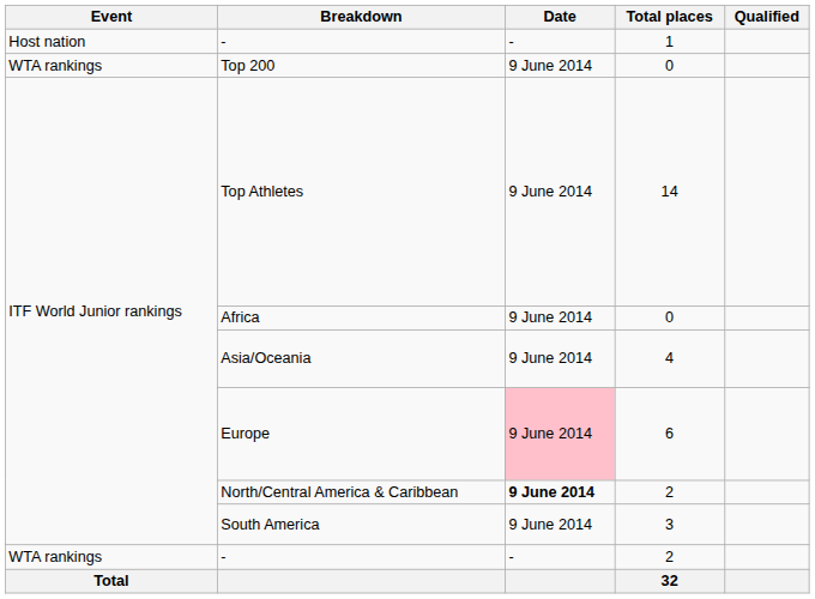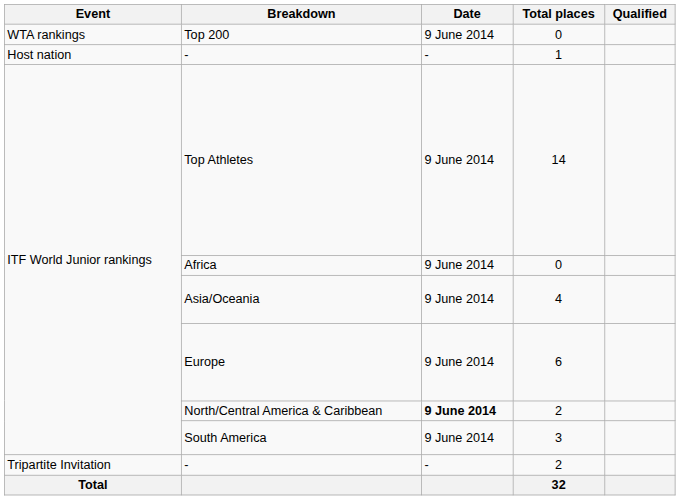 <table class="wikitable" width=850>
 <tr>
 <th>Event</th>
 <th>Breakdown</th>
 <th>Date</th>
 <th>Total places</th>
 <th>Qualified</th>
 </tr>
 <tr>
+<td>WTA rankings</td>
+<td>Top 200</td>
+<td>9 June 2014</td>
+<td align="center">0</td>
+<td></td>
+</tr>
+<tr>
 <td>Host nation</td>
 <td>-</td>
 <td>-</td>
 <td align="center">1</td>
-<td></td>
-</tr>
-<tr>
-<td>WTA rankings</td>
-<td>Top 200</td>
-<td>9 June 2014</td>
-<td align="center">0</td>
 <td></td>
 </tr>
 <tr>
 <td rowspan=6>ITF World Junior rankings</td>
 <td>Top Athletes</td>
 <td>9 June 2014</td>
 <td align="center">14</td>
 <td><br><br><br><br><br><br><br><br><br><br><br><br><br></td>
 </tr>
 <tr>
 <td>Africa</td>
 <td>9 June 2014</td>
 <td align="center">0</td>
 <td></td>
 </tr>
 <tr>
 <td>Asia/Oceania</td>
 <td>9 June 2014</td>
 <td align="center">4</td>
 <td><br><br><br></td>
 </tr>
 <tr>
 <td>Europe</td>
-<td style="background: pink;">9 June 2014</td>
+<td>9 June 2014</td>
 <td align="center">6</td>
 <td><br><br><br><br><br></td>
 </tr>
 <tr>
 <td>North/Central America & Caribbean</td>
 <td><strong>9 June 2014</strong></td>
 <td align="center">2</td>
 <td><br></td>
 </tr>
 <tr>
 <td>South America</td>
 <td>9 June 2014</td>
 <td align="center">3</td>
 <td><br><br></td>
 </tr>
 <tr>
-<td>WTA rankings</td>
+<td>Tripartite Invitation</td>
 <td>-</td>
 <td>-</td>
 <td align="center">2</td>
 <td><br></td>
 </tr>
 <tr>
 <th>Total</th>
 <th></th>
 <th></th>
 <th>32</th>
 <th></th>
 </tr>
 </table>
